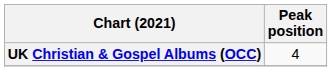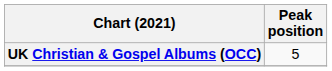 <table class="wikitable sortable plainrowheaders" style="text-align:center">
 <tr>
 <th scope="col">Chart (2021)</th>
 <th scope="col">Peak<br>position</th>
 </tr>
 <tr>
 <th scope="row">UK <a href='#'>Christian & Gospel Albums</a> (<a href='#'>OCC</a>)</th>
-<td>4</td>
+<td>5</td>
 </tr>
 <tr>
 </tr>
 <tr>
 </tr>
 <tr>
 </tr>
 </table>
